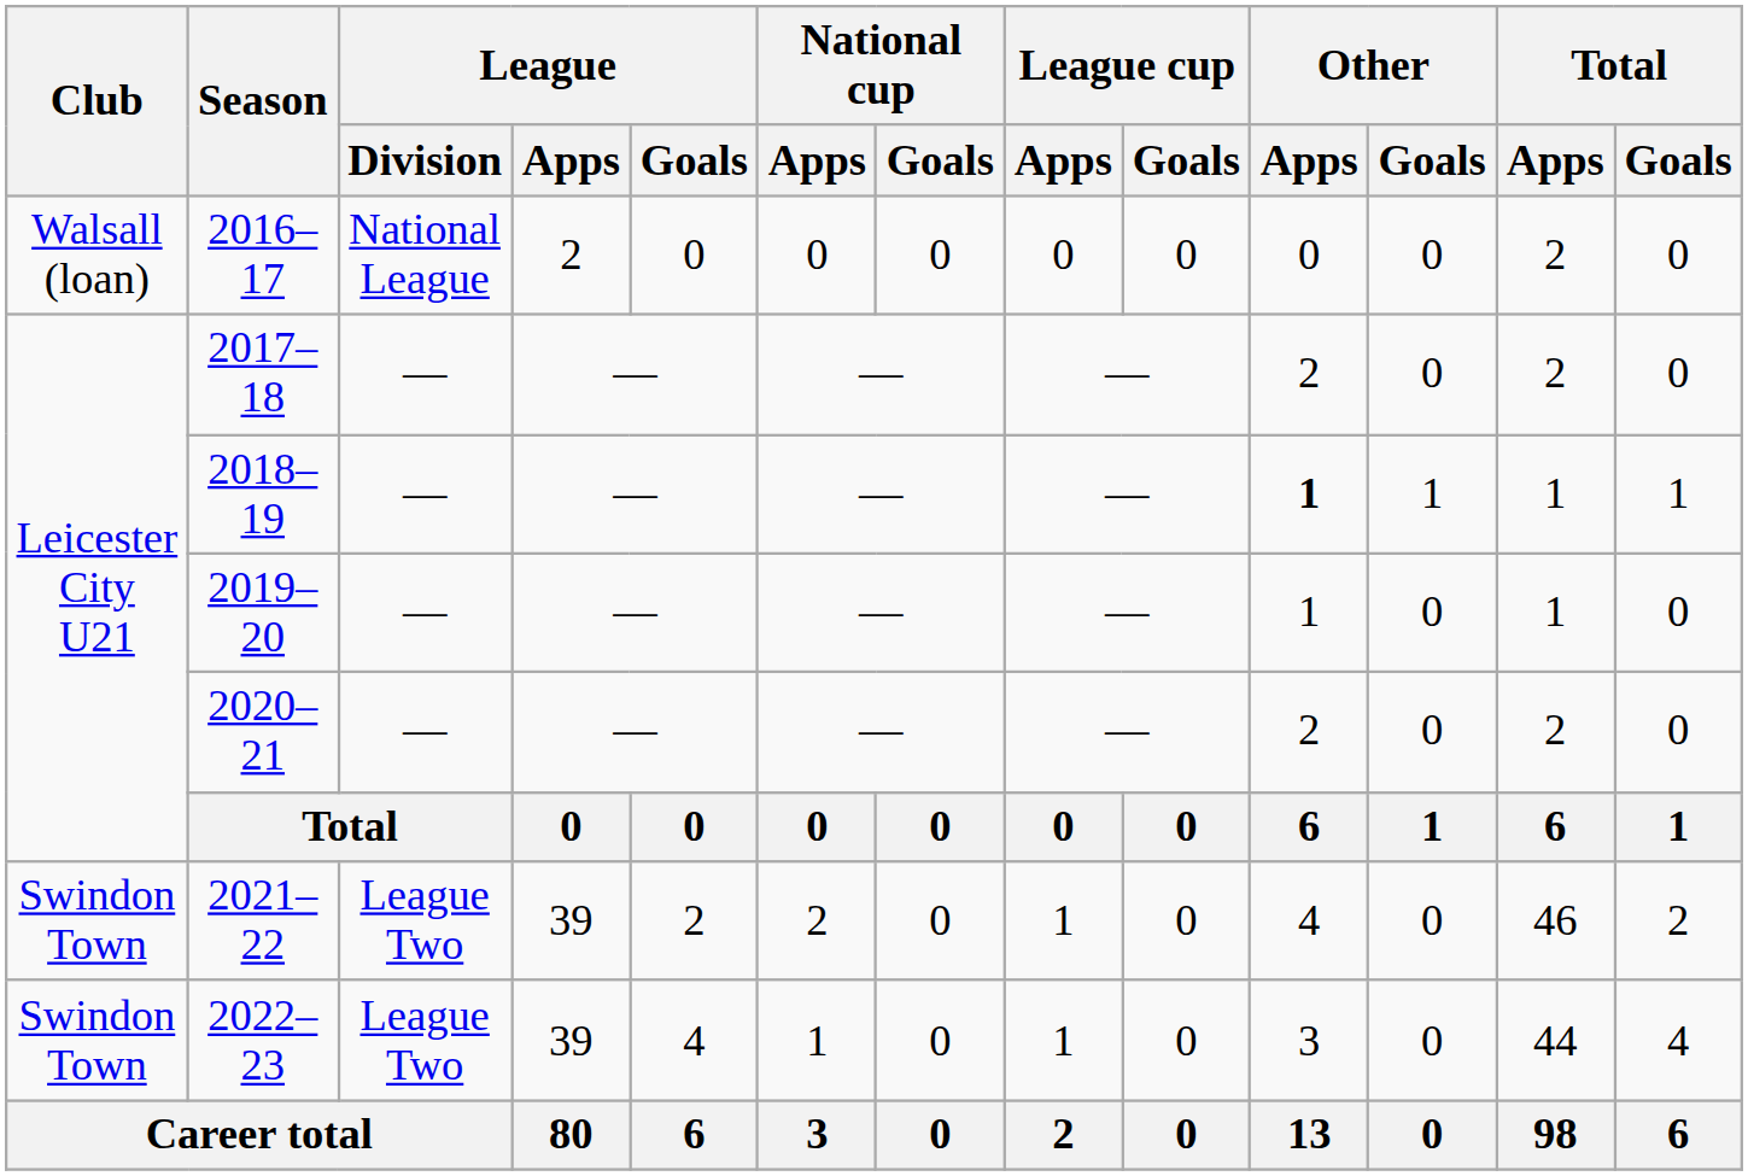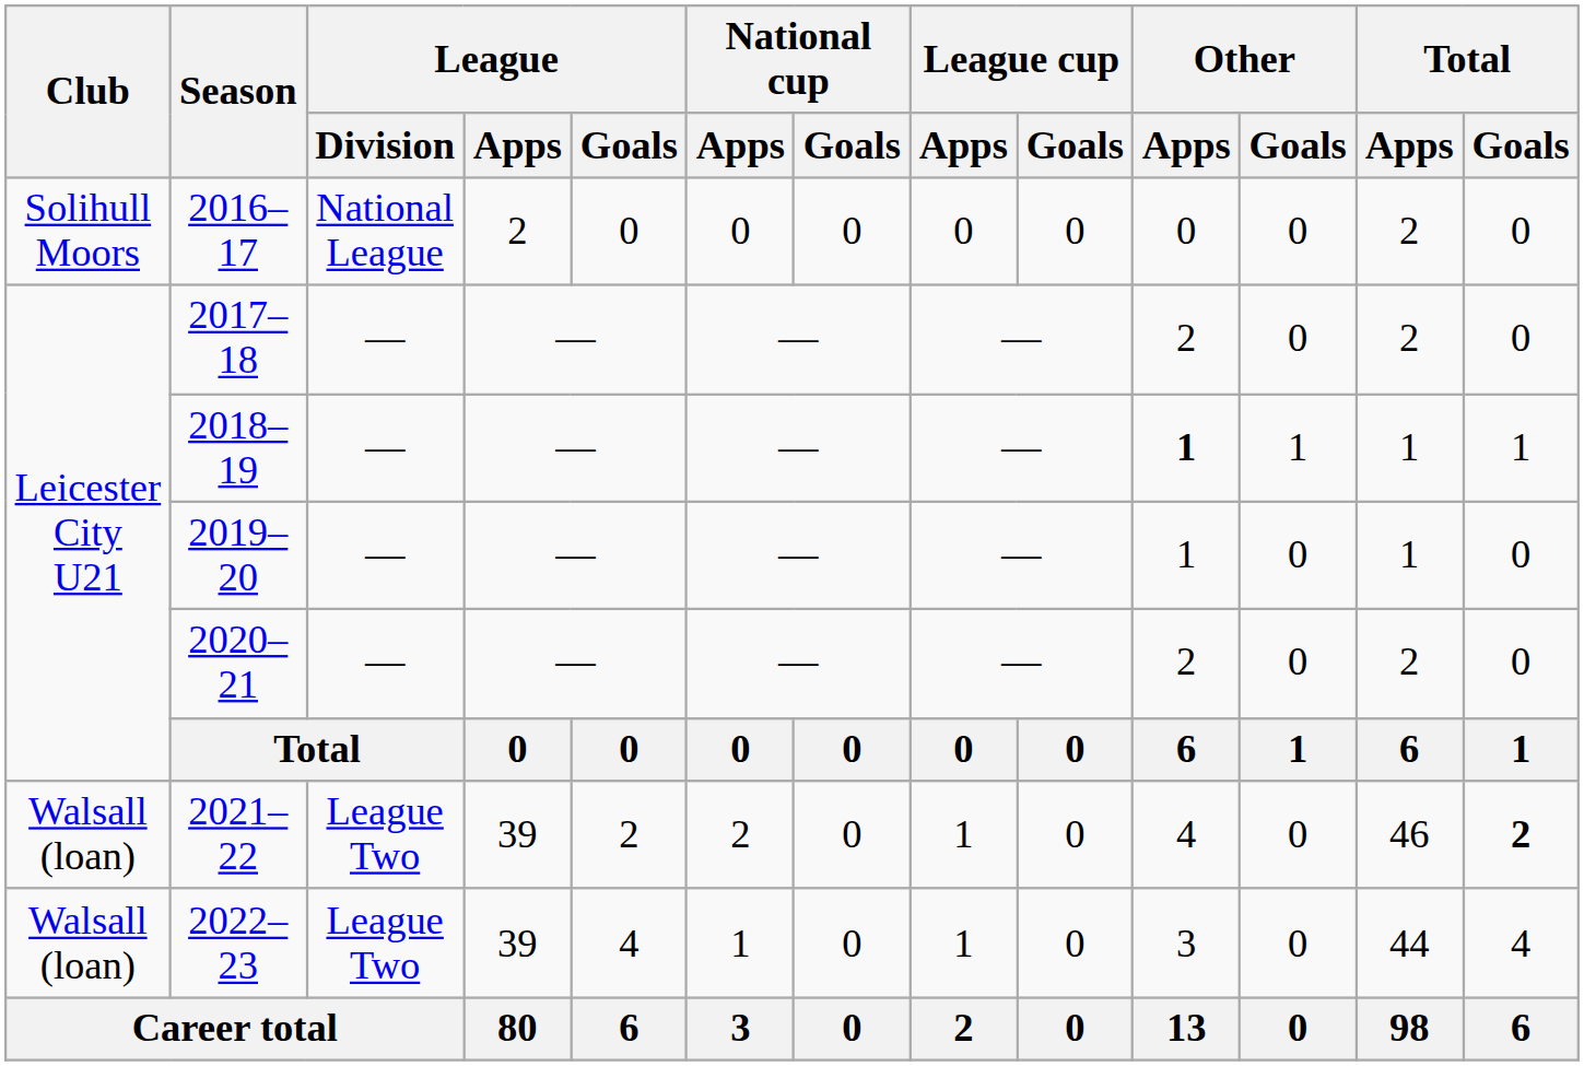 <table class="wikitable" style="text-align:center">
 <tr>
 <th rowspan="2">Club</th>
 <th rowspan="2">Season</th>
 <th colspan="3">League</th>
 <th colspan="2">National cup</th>
 <th colspan="2">League cup</th>
 <th colspan="2">Other</th>
 <th colspan="2">Total</th>
 </tr>
 <tr>
 <th>Division</th>
 <th>Apps</th>
 <th>Goals</th>
 <th>Apps</th>
 <th>Goals</th>
 <th>Apps</th>
 <th>Goals</th>
 <th>Apps</th>
 <th>Goals</th>
 <th>Apps</th>
 <th>Goals</th>
 </tr>
 <tr>
-<td><a href='#'>Walsall</a> (loan)</td>
+<td><a href='#'>Solihull Moors</a></td>
 <td><a href='#'>2016–17</a></td>
 <td colspan=1><a href='#'>National League</a></td>
 <td>2</td>
 <td>0</td>
 <td>0</td>
 <td>0</td>
 <td>0</td>
 <td>0</td>
 <td>0</td>
 <td>0</td>
 <td>2</td>
 <td>0</td>
 </tr>
 <tr>
 <td rowspan="5"><a href='#'>Leicester City U21</a></td>
 <td><a href='#'>2017–18</a></td>
 <td colspan=1>—</td>
 <td colspan=2>—</td>
 <td colspan=2>—</td>
 <td colspan=2>—</td>
 <td>2</td>
 <td>0</td>
 <td>2</td>
 <td>0</td>
 </tr>
 <tr>
 <td><a href='#'>2018–19</a></td>
 <td colspan=1>—</td>
 <td colspan=2>—</td>
 <td colspan=2>—</td>
 <td colspan=2>—</td>
 <td><strong>1</strong></td>
 <td>1</td>
 <td>1</td>
 <td>1</td>
 </tr>
 <tr>
 <td><a href='#'>2019–20</a></td>
 <td colspan=1>—</td>
 <td colspan=2>—</td>
 <td colspan=2>—</td>
 <td colspan=2>—</td>
 <td>1</td>
 <td>0</td>
 <td>1</td>
 <td>0</td>
 </tr>
 <tr>
 <td><a href='#'>2020–21</a></td>
 <td colspan=1>—</td>
 <td colspan=2>—</td>
 <td colspan=2>—</td>
 <td colspan=2>—</td>
 <td>2</td>
 <td>0</td>
 <td>2</td>
 <td>0</td>
 </tr>
 <tr>
 <th colspan="2">Total</th>
 <th>0</th>
 <th>0</th>
 <th>0</th>
 <th>0</th>
 <th>0</th>
 <th>0</th>
 <th>6</th>
 <th>1</th>
 <th>6</th>
 <th>1</th>
 </tr>
 <tr>
-<td><a href='#'>Swindon Town</a></td>
+<td><a href='#'>Walsall</a> (loan)</td>
 <td><a href='#'>2021–22</a></td>
 <td><a href='#'>League Two</a></td>
 <td>39</td>
 <td>2</td>
 <td>2</td>
 <td>0</td>
 <td>1</td>
 <td>0</td>
 <td>4</td>
 <td>0</td>
 <td>46</td>
-<td>2</td>
+<td><strong>2</strong></td>
 </tr>
 <tr>
-<td><a href='#'>Swindon Town</a></td>
+<td><a href='#'>Walsall</a> (loan)</td>
 <td><a href='#'>2022–23</a></td>
 <td><a href='#'>League Two</a></td>
 <td>39</td>
 <td>4</td>
 <td>1</td>
 <td>0</td>
 <td>1</td>
 <td>0</td>
 <td>3</td>
 <td>0</td>
 <td>44</td>
 <td>4</td>
 </tr>
 <tr>
 <th colspan="3">Career total</th>
 <th>80</th>
 <th>6</th>
 <th>3</th>
 <th>0</th>
 <th>2</th>
 <th>0</th>
 <th>13</th>
 <th>0</th>
 <th>98</th>
 <th>6</th>
 </tr>
 </table>
